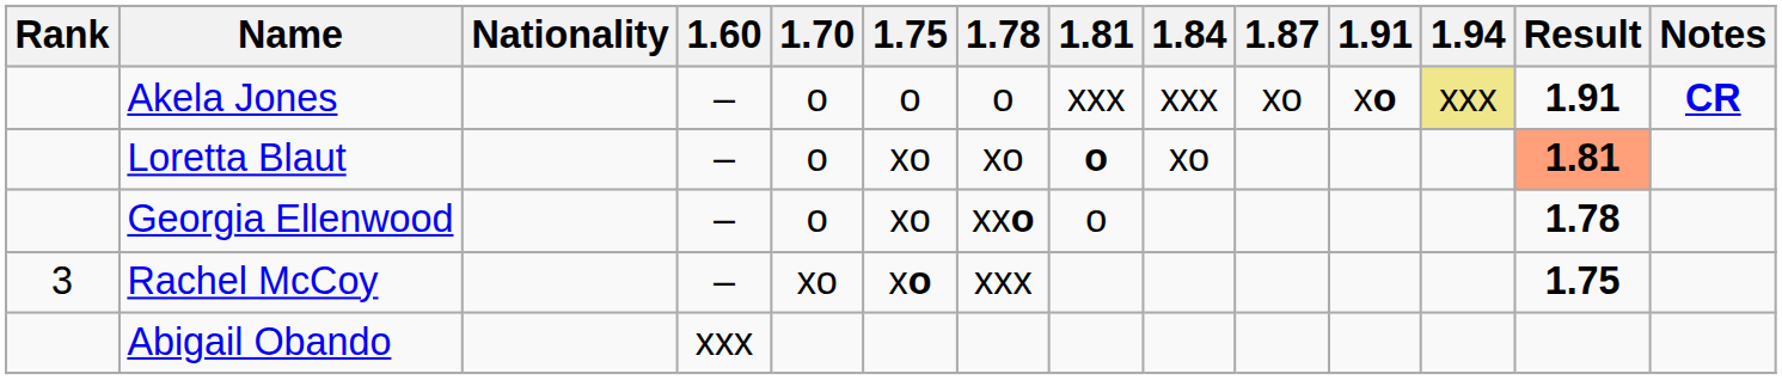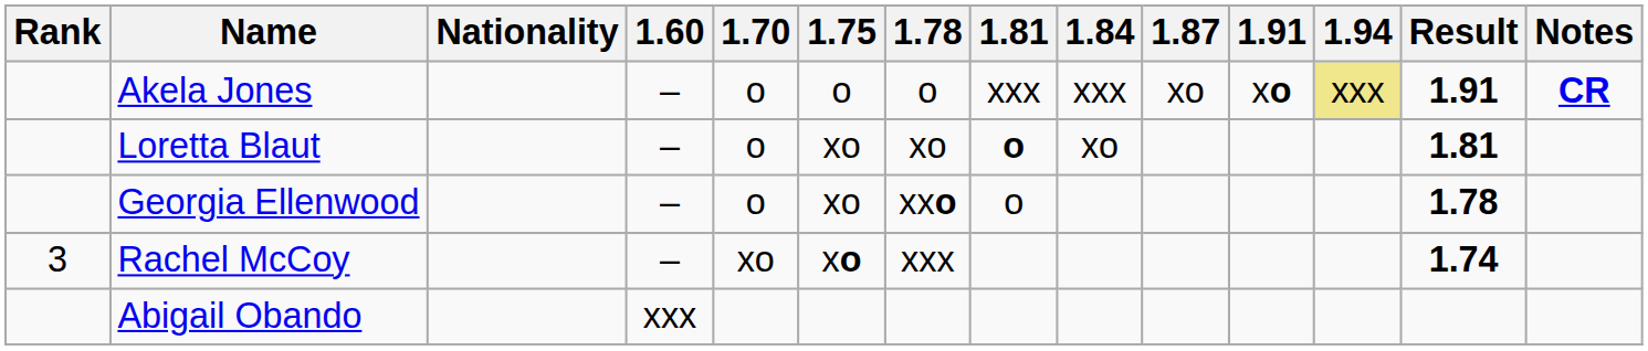 <table class="wikitable sortable" style="text-align:center">
 <tr>
 <th>Rank</th>
 <th>Name</th>
 <th>Nationality</th>
 <th>1.60</th>
 <th>1.70</th>
 <th>1.75</th>
 <th>1.78</th>
 <th>1.81</th>
 <th>1.84</th>
 <th>1.87</th>
 <th>1.91</th>
 <th>1.94</th>
 <th>Result</th>
 <th>Notes</th>
 </tr>
 <tr>
 <td></td>
 <td align=left><a href='#'>Akela Jones</a></td>
 <td align=left></td>
 <td>–</td>
 <td>o</td>
 <td>o</td>
 <td>o</td>
 <td>xxx</td>
 <td>xxx</td>
 <td>xo</td>
 <td>x<strong>o</strong></td>
 <td style="background: khaki;">xxx</td>
 <td><strong>1.91</strong></td>
 <td><strong><a href='#'>CR</a></strong></td>
 </tr>
 <tr>
 <td></td>
 <td align=left><a href='#'>Loretta Blaut</a></td>
 <td align=left></td>
 <td>–</td>
 <td>o</td>
 <td>xo</td>
 <td>xo</td>
 <td><strong>o</strong></td>
 <td>xo</td>
 <td></td>
 <td></td>
 <td></td>
-<td style="background: lightsalmon;"><strong>1.81</strong></td>
+<td><strong>1.81</strong></td>
 <td></td>
 </tr>
 <tr>
 <td></td>
 <td align=left><a href='#'>Georgia Ellenwood</a></td>
 <td align=left></td>
 <td>–</td>
 <td>o</td>
 <td>xo</td>
 <td>xx<strong>o</strong></td>
 <td>o</td>
 <td></td>
 <td></td>
 <td></td>
 <td></td>
 <td><strong>1.78</strong></td>
 <td></td>
 </tr>
 <tr>
 <td>3</td>
 <td align=left><a href='#'>Rachel McCoy</a></td>
 <td align=left></td>
 <td>–</td>
 <td>xo</td>
 <td>x<strong>o</strong></td>
 <td>xxx</td>
 <td></td>
 <td></td>
 <td></td>
 <td></td>
 <td></td>
-<td><strong>1.75</strong></td>
+<td><strong>1.74</strong></td>
 <td></td>
 </tr>
 <tr>
 <td></td>
 <td align=left><a href='#'>Abigail Obando</a></td>
 <td align=left></td>
 <td>xxx</td>
 <td></td>
 <td></td>
 <td></td>
 <td></td>
 <td></td>
 <td></td>
 <td></td>
 <td></td>
 <td><strong></strong></td>
 <td></td>
 </tr>
 </table>
